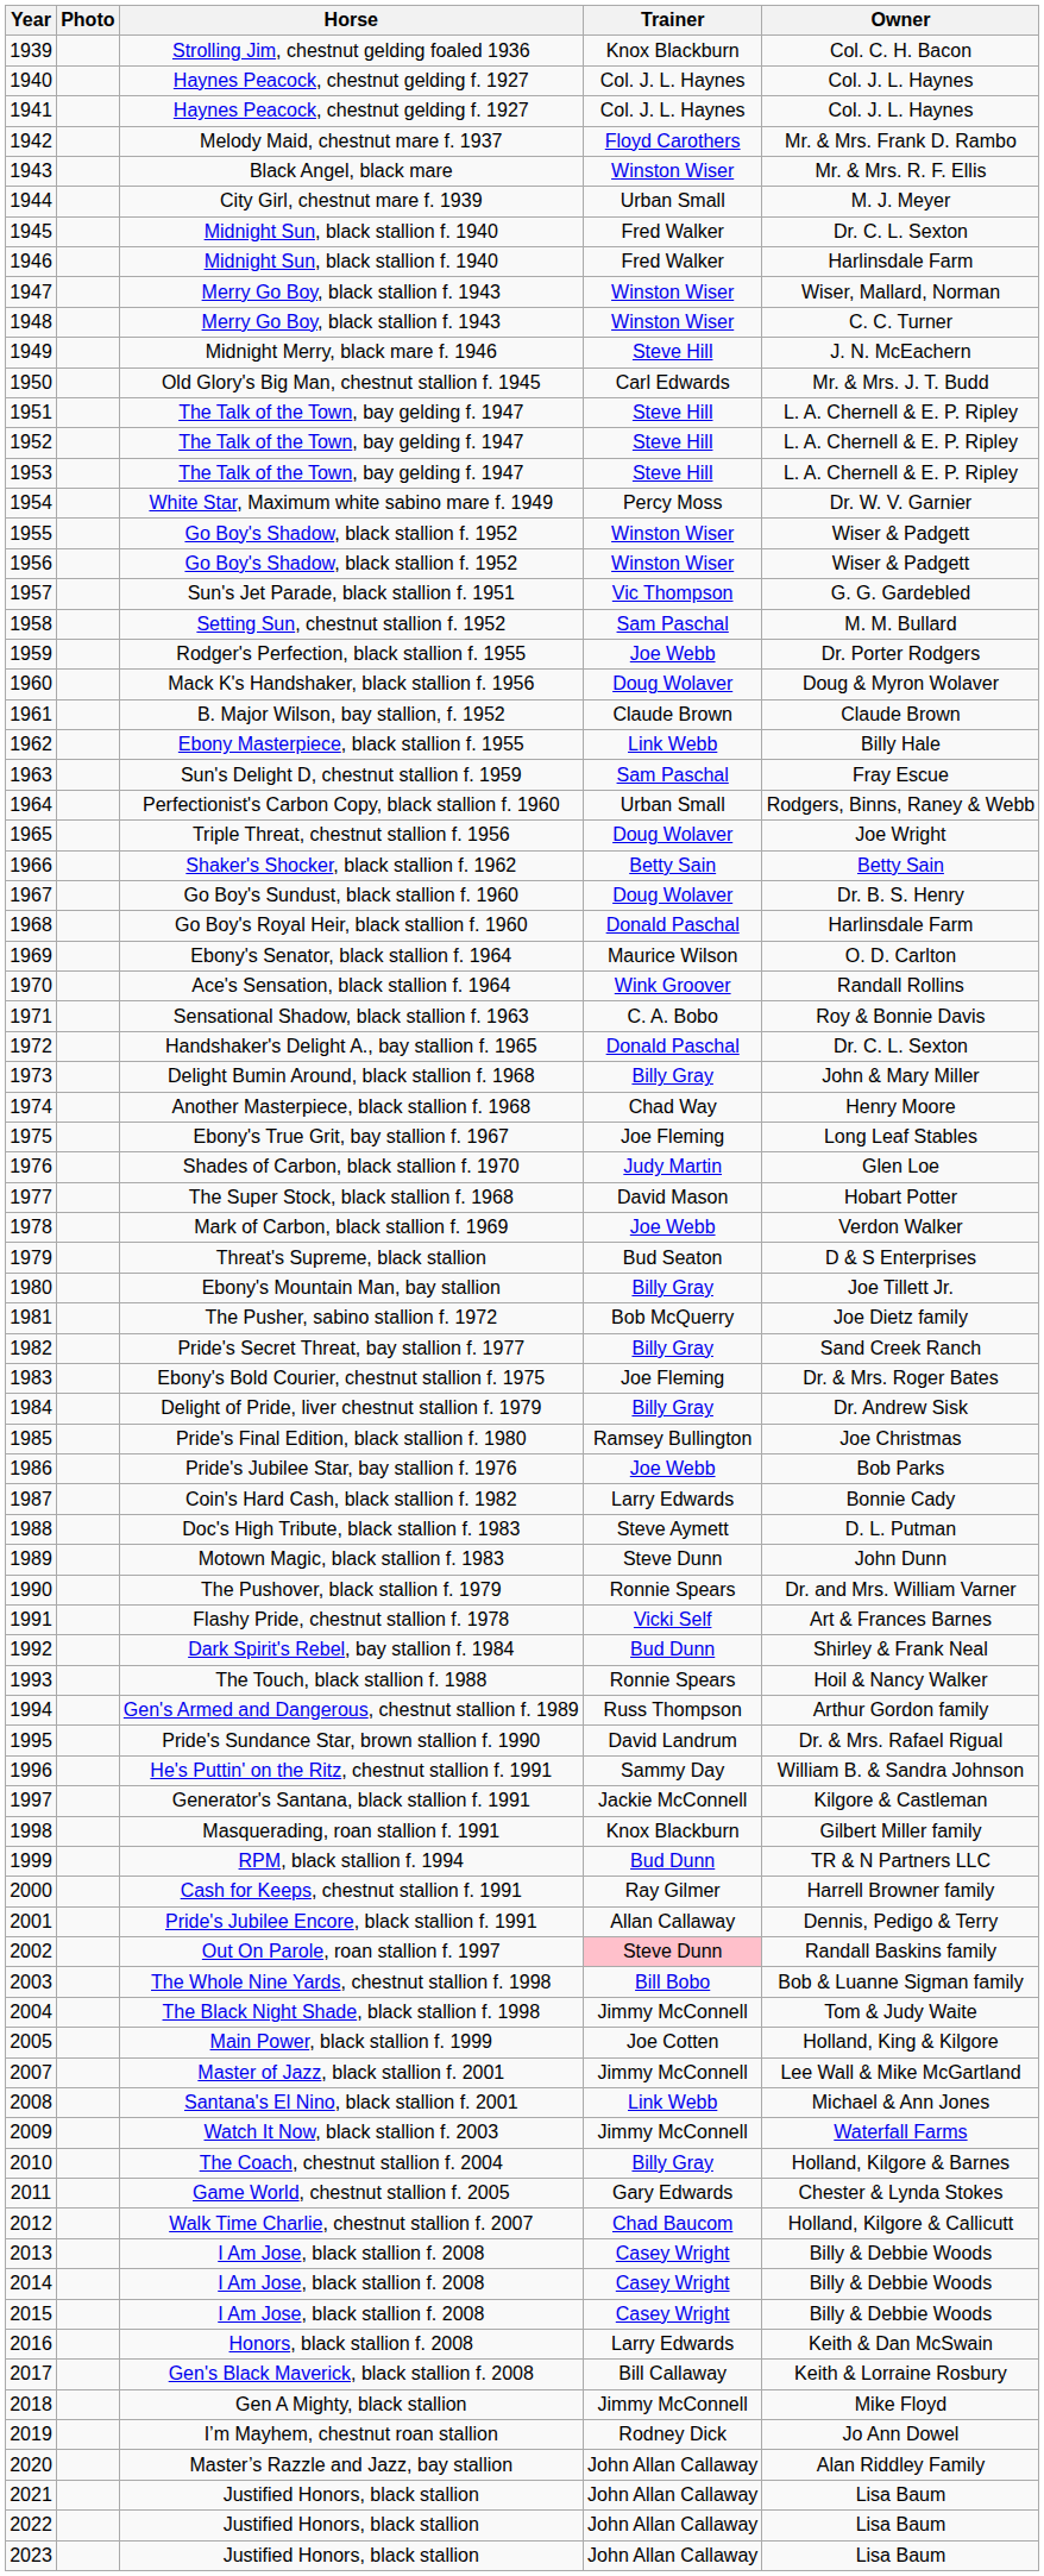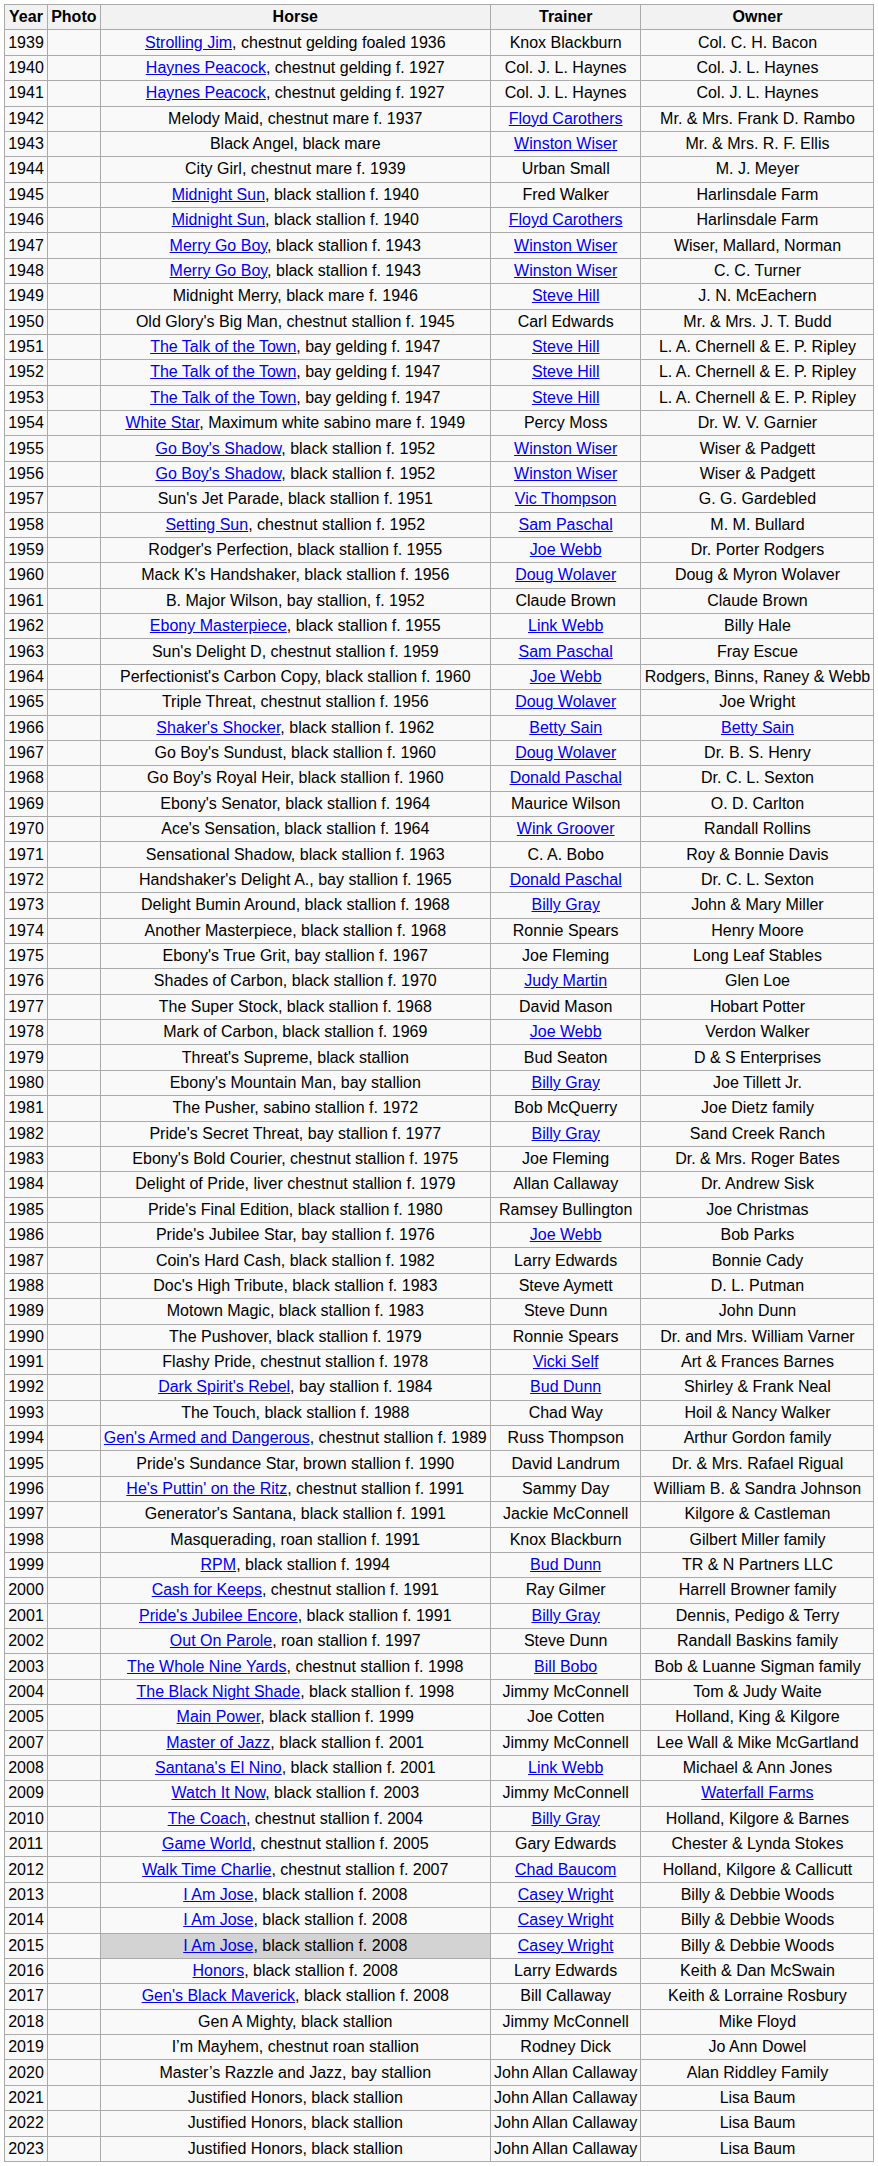 <table class="wikitable" style="text-align:center">
 <tr>
 <th scope="col">Year</th>
 <th scope="col">Photo</th>
 <th scope="col">Horse</th>
 <th scope="col">Trainer</th>
 <th scope="col">Owner</th>
 </tr>
 <tr>
 <td align=center>1939</td>
 <td align = center></td>
 <td align=center><a href='#'>Strolling Jim</a>, chestnut gelding foaled 1936</td>
 <td align = center>Knox Blackburn</td>
 <td align=center>Col. C. H. Bacon</td>
 </tr>
 <tr>
 <td align=center>1940</td>
 <td align = center></td>
 <td align = center><a href='#'>Haynes Peacock</a>, chestnut gelding f. 1927</td>
 <td align = center>Col. J. L. Haynes</td>
 <td align=center>Col. J. L. Haynes</td>
 </tr>
 <tr>
 <td align =center>1941</td>
 <td align = center></td>
 <td align=center><a href='#'>Haynes Peacock</a>, chestnut gelding f. 1927</td>
 <td align = center>Col. J. L. Haynes</td>
 <td align=center>Col. J. L. Haynes</td>
 </tr>
 <tr>
 <td align=center>1942</td>
 <td align = center></td>
 <td align = center>Melody Maid, chestnut mare f. 1937</td>
 <td align = center><a href='#'>Floyd Carothers</a></td>
 <td align =center>Mr. & Mrs. Frank D. Rambo</td>
 </tr>
 <tr>
 <td align = center>1943</td>
 <td align = center></td>
 <td align = center>Black Angel, black mare</td>
 <td align = center><a href='#'>Winston Wiser</a></td>
 <td align = center>Mr. & Mrs. R. F. Ellis</td>
 </tr>
 <tr>
 <td align = center>1944</td>
 <td align = center></td>
 <td align = center>City Girl,  chestnut mare f. 1939</td>
 <td align = center>Urban Small</td>
 <td align = center>M. J. Meyer</td>
 </tr>
 <tr>
 <td align = center>1945</td>
 <td align = center></td>
 <td align = center><a href='#'>Midnight Sun</a>, black stallion f. 1940</td>
 <td align = center>Fred Walker</td>
-<td align = center>Dr. C. L. Sexton</td>
+<td align = center>Harlinsdale Farm</td>
 </tr>
 <tr>
 <td align = center>1946</td>
 <td align = center></td>
 <td align = center><a href='#'>Midnight Sun</a>,  black stallion f. 1940</td>
-<td align = center>Fred Walker</td>
+<td align=center><a href='#'>Floyd Carothers</a></td>
 <td align = center>Harlinsdale Farm</td>
 </tr>
 <tr>
 <td align = center>1947</td>
 <td align = center></td>
 <td align = center><a href='#'>Merry Go Boy</a>, black stallion f. 1943</td>
 <td align = center><a href='#'>Winston Wiser</a></td>
 <td align = center>Wiser, Mallard, Norman</td>
 </tr>
 <tr>
 <td align = center>1948</td>
 <td align = center></td>
 <td align = center><a href='#'>Merry Go Boy</a>, black stallion f. 1943</td>
 <td align = center><a href='#'>Winston Wiser</a></td>
 <td align = center>C. C. Turner</td>
 </tr>
 <tr>
 <td align = center>1949</td>
 <td align = center></td>
 <td align = center>Midnight Merry, black mare f. 1946</td>
 <td align = center><a href='#'>Steve Hill</a></td>
 <td align = center>J. N. McEachern</td>
 </tr>
 <tr>
 <td align = center>1950</td>
 <td align = center></td>
 <td align = center>Old Glory's Big Man, chestnut stallion f. 1945</td>
 <td align = center>Carl Edwards</td>
 <td align = center>Mr. & Mrs. J. T. Budd</td>
 </tr>
 <tr>
 <td align = center>1951</td>
 <td align = center></td>
 <td align = center><a href='#'>The Talk of the Town</a>, bay gelding f. 1947</td>
 <td align = center><a href='#'>Steve Hill</a></td>
 <td align = center>L. A. Chernell & E. P. Ripley</td>
 </tr>
 <tr>
 <td align = center>1952</td>
 <td align= center></td>
 <td align = center><a href='#'>The Talk of the Town</a>, bay gelding f. 1947</td>
 <td align = center><a href='#'>Steve Hill</a></td>
 <td align = center>L. A. Chernell & E. P. Ripley</td>
 </tr>
 <tr>
 <td align = center>1953</td>
 <td align=center></td>
 <td align = center><a href='#'>The Talk of the Town</a>, bay gelding f. 1947</td>
 <td align = center><a href='#'>Steve Hill</a></td>
 <td align = center>L. A. Chernell & E. P. Ripley</td>
 </tr>
 <tr>
 <td align = center>1954</td>
 <td align=center></td>
 <td align = center><a href='#'>White Star</a>,  Maximum white sabino mare f. 1949</td>
 <td align = center>Percy Moss</td>
 <td align = center>Dr. W. V. Garnier</td>
 </tr>
 <tr>
 <td align = center>1955</td>
 <td align=center></td>
 <td align = center><a href='#'>Go Boy's Shadow</a>, black stallion f. 1952</td>
 <td align = center><a href='#'>Winston Wiser</a></td>
 <td align = center>Wiser & Padgett</td>
 </tr>
 <tr>
 <td align = center>1956</td>
 <td align=center></td>
 <td align = center><a href='#'>Go Boy's Shadow</a>, black stallion f. 1952</td>
 <td align = center><a href='#'>Winston Wiser</a></td>
 <td align = center>Wiser & Padgett</td>
 </tr>
 <tr>
 <td align = center>1957</td>
 <td align=center></td>
 <td align = center>Sun's Jet Parade, black stallion f. 1951</td>
 <td align = center><a href='#'>Vic Thompson</a></td>
 <td align = center>G. G. Gardebled</td>
 </tr>
 <tr>
 <td align = center>1958</td>
 <td align=center></td>
 <td align = center><a href='#'>Setting Sun</a>, chestnut stallion f. 1952</td>
 <td align = center><a href='#'>Sam Paschal</a></td>
 <td align = center>M. M. Bullard</td>
 </tr>
 <tr>
 <td align = center>1959</td>
 <td align=center></td>
 <td align = center>Rodger's Perfection, black stallion f. 1955</td>
 <td align = center><a href='#'>Joe Webb</a></td>
 <td align = center>Dr. Porter Rodgers</td>
 </tr>
 <tr>
 <td align = center>1960</td>
 <td align=center></td>
 <td align = center>Mack K's Handshaker, black stallion f. 1956</td>
 <td align = center><a href='#'>Doug Wolaver</a></td>
 <td align = center>Doug & Myron Wolaver</td>
 </tr>
 <tr>
 <td align = center>1961</td>
 <td align= center></td>
 <td align = center>B. Major Wilson, bay stallion, f. 1952</td>
 <td align = center>Claude Brown</td>
 <td align = center>Claude Brown</td>
 </tr>
 <tr>
 <td align = center>1962</td>
 <td align=center></td>
 <td align = center><a href='#'>Ebony Masterpiece</a>,  black stallion f. 1955</td>
 <td align = center><a href='#'>Link Webb</a></td>
 <td align = center>Billy Hale</td>
 </tr>
 <tr>
 <td align = center>1963</td>
 <td align=center></td>
 <td align = center>Sun's Delight D, chestnut stallion f. 1959</td>
 <td align = center><a href='#'>Sam Paschal</a></td>
 <td align = center>Fray Escue</td>
 </tr>
 <tr>
 <td align = center>1964</td>
 <td align=center></td>
 <td align = center>Perfectionist's Carbon Copy, black stallion f. 1960</td>
-<td align = center>Urban Small</td>
+<td align = center><a href='#'>Joe Webb</a></td>
 <td align = center>Rodgers, Binns, Raney & Webb</td>
 </tr>
 <tr>
 <td align = center>1965</td>
 <td align=center></td>
 <td align = center>Triple Threat, chestnut stallion f. 1956</td>
 <td align = center><a href='#'>Doug Wolaver</a></td>
 <td align = center>Joe Wright</td>
 </tr>
 <tr>
 <td align = center>1966</td>
 <td align=center></td>
 <td align = center><a href='#'>Shaker's Shocker</a>,  black stallion f. 1962</td>
 <td align = center><a href='#'>Betty Sain</a></td>
 <td align = center><a href='#'>Betty Sain</a></td>
 </tr>
 <tr>
 <td align = center>1967</td>
 <td align=center></td>
 <td align = center>Go Boy's Sundust, black stallion f. 1960</td>
 <td align = center><a href='#'>Doug Wolaver</a></td>
 <td align = center>Dr. B. S. Henry</td>
 </tr>
 <tr>
 <td align = center>1968</td>
 <td align=center></td>
 <td align = center>Go Boy's Royal Heir, black stallion f. 1960</td>
 <td align = center><a href='#'>Donald Paschal</a></td>
-<td align = center>Harlinsdale Farm</td>
+<td align = center>Dr. C. L. Sexton</td>
 </tr>
 <tr>
 <td align = center>1969</td>
 <td align=center></td>
 <td align = center>Ebony's Senator, black stallion f. 1964</td>
 <td align = center>Maurice Wilson</td>
 <td align = center>O. D. Carlton</td>
 </tr>
 <tr>
 <td align = center>1970</td>
 <td align = center></td>
 <td align = center>Ace's Sensation, black stallion f. 1964</td>
 <td align = center><a href='#'>Wink Groover</a></td>
 <td align = center>Randall Rollins</td>
 </tr>
 <tr>
 <td align = center>1971</td>
 <td align=center></td>
 <td align = center>Sensational Shadow, black stallion f. 1963</td>
 <td align = center>C. A. Bobo</td>
 <td align = center>Roy & Bonnie Davis</td>
 </tr>
 <tr>
 <td align = center>1972</td>
 <td align=center></td>
 <td align = center>Handshaker's Delight A., bay stallion f. 1965</td>
 <td align = center><a href='#'>Donald Paschal</a></td>
 <td align = center>Dr. C. L. Sexton</td>
 </tr>
 <tr>
 <td align = center>1973</td>
 <td align=center></td>
 <td align = center>Delight Bumin Around, black stallion f. 1968</td>
 <td align = center><a href='#'>Billy Gray</a></td>
 <td align = center>John & Mary Miller</td>
 </tr>
 <tr>
 <td align = center>1974</td>
 <td align = center></td>
 <td align = center>Another Masterpiece, black stallion f. 1968</td>
-<td align = center>Chad Way</td>
+<td align = center>Ronnie Spears</td>
 <td align = center>Henry Moore</td>
 </tr>
 <tr>
 <td align = center>1975</td>
 <td align = center></td>
 <td align = center>Ebony's True Grit, bay stallion f. 1967</td>
 <td align = center>Joe Fleming</td>
 <td align = center>Long Leaf Stables</td>
 </tr>
 <tr>
 <td align = center>1976</td>
 <td align = center></td>
 <td align = center>Shades of Carbon, black stallion f. 1970</td>
 <td align = center><a href='#'>Judy Martin</a></td>
 <td align = center>Glen Loe</td>
 </tr>
 <tr>
 <td align = center>1977</td>
 <td align = center></td>
 <td align = center>The Super Stock, black stallion f. 1968</td>
 <td align = center>David Mason</td>
 <td align = center>Hobart Potter</td>
 </tr>
 <tr>
 <td align = center>1978</td>
 <td align = center></td>
 <td align = center>Mark of Carbon, black stallion f. 1969</td>
 <td align = center><a href='#'>Joe Webb</a></td>
 <td align = center>Verdon Walker</td>
 </tr>
 <tr>
 <td align = center>1979</td>
 <td align = center></td>
 <td align = center>Threat's Supreme, black stallion</td>
 <td align = center>Bud Seaton</td>
 <td align = center>D & S Enterprises</td>
 </tr>
 <tr>
 <td align = center>1980</td>
 <td align = center></td>
 <td align = center>Ebony's Mountain Man, bay stallion</td>
 <td align = center><a href='#'>Billy Gray</a></td>
 <td align = center>Joe Tillett Jr.</td>
 </tr>
 <tr>
 <td align = center>1981</td>
 <td align = center></td>
 <td align = center>The Pusher, sabino stallion f. 1972</td>
 <td align = center>Bob McQuerry</td>
 <td align = center>Joe Dietz family</td>
 </tr>
 <tr>
 <td align = center>1982</td>
 <td align = center></td>
 <td align = center>Pride's Secret Threat, bay stallion f. 1977</td>
 <td align = center><a href='#'>Billy Gray</a></td>
 <td align = center>Sand Creek Ranch</td>
 </tr>
 <tr>
 <td align = center>1983</td>
 <td align = center></td>
 <td align = center>Ebony's Bold Courier, chestnut stallion f. 1975</td>
 <td align = center>Joe Fleming</td>
 <td align = center>Dr. & Mrs. Roger Bates</td>
 </tr>
 <tr>
 <td align = center>1984</td>
 <td align = center></td>
 <td align = center>Delight of Pride, liver chestnut stallion f. 1979</td>
-<td align = center><a href='#'>Billy Gray</a></td>
+<td align = center>Allan Callaway</td>
 <td align = center>Dr. Andrew Sisk</td>
 </tr>
 <tr>
 <td align = center>1985</td>
 <td align = center></td>
 <td align = center>Pride's Final Edition, black stallion f. 1980</td>
 <td align = center>Ramsey Bullington</td>
 <td align = center>Joe Christmas</td>
 </tr>
 <tr>
 <td align = center>1986</td>
 <td align = center></td>
 <td align = center>Pride's Jubilee Star, bay stallion f. 1976</td>
 <td align = center><a href='#'>Joe Webb</a></td>
 <td align = center>Bob Parks</td>
 </tr>
 <tr>
 <td align = center>1987</td>
 <td align = center></td>
 <td align = center>Coin's Hard Cash, black stallion f. 1982</td>
 <td align = center>Larry Edwards</td>
 <td align = center>Bonnie Cady</td>
 </tr>
 <tr>
 <td align = center>1988</td>
 <td align = center></td>
 <td align = center>Doc's High Tribute, black stallion f. 1983</td>
 <td align = center>Steve Aymett</td>
 <td align = center>D. L. Putman</td>
 </tr>
 <tr>
 <td align = center>1989</td>
 <td align=center></td>
 <td align = center>Motown Magic, black stallion f. 1983</td>
 <td align = center>Steve Dunn</td>
 <td align = center>John Dunn</td>
 </tr>
 <tr>
 <td align = center>1990</td>
 <td align = center></td>
 <td align = center>The Pushover, black stallion f. 1979</td>
 <td align = center>Ronnie Spears</td>
 <td align = center>Dr. and Mrs. William Varner</td>
 </tr>
 <tr>
 <td align = center>1991</td>
 <td align = center></td>
 <td align = center>Flashy Pride, chestnut stallion f. 1978</td>
 <td align = center><a href='#'>Vicki Self</a></td>
 <td align = center>Art & Frances Barnes</td>
 </tr>
 <tr>
 <td align = center>1992</td>
 <td align = center></td>
 <td align = center><a href='#'>Dark Spirit's Rebel</a>, bay stallion f. 1984</td>
 <td align = center><a href='#'>Bud Dunn</a></td>
 <td align = center>Shirley & Frank Neal</td>
 </tr>
 <tr>
 <td align = center>1993</td>
 <td align = center></td>
 <td align = center>The Touch, black stallion f. 1988</td>
-<td align = center>Ronnie Spears</td>
+<td align = center>Chad Way</td>
 <td align = center>Hoil & Nancy Walker</td>
 </tr>
 <tr>
 <td align = center>1994</td>
 <td align = center></td>
 <td align = center><a href='#'>Gen's Armed and Dangerous</a>, chestnut stallion f. 1989</td>
 <td align = center>Russ Thompson</td>
 <td align = center>Arthur Gordon family</td>
 </tr>
 <tr>
 <td align = center>1995</td>
 <td align = center></td>
 <td align = center>Pride's Sundance Star, brown stallion f. 1990</td>
 <td align = center>David Landrum</td>
 <td align = center>Dr. & Mrs. Rafael Rigual</td>
 </tr>
 <tr>
 <td align = center>1996</td>
 <td align = center></td>
 <td align = center><a href='#'>He's Puttin' on the Ritz</a>,  chestnut stallion f. 1991</td>
 <td align = center>Sammy Day</td>
 <td align = center>William B. & Sandra Johnson</td>
 </tr>
 <tr>
 <td align = center>1997</td>
 <td align = center></td>
 <td align = center>Generator's Santana, black stallion f. 1991</td>
 <td align = center>Jackie McConnell</td>
 <td align = center>Kilgore & Castleman</td>
 </tr>
 <tr>
 <td align = center>1998</td>
 <td align = center></td>
 <td align = center>Masquerading, roan stallion f. 1991</td>
 <td align = center>Knox Blackburn</td>
 <td align = center>Gilbert Miller family</td>
 </tr>
 <tr>
 <td align = center>1999</td>
 <td align = center></td>
 <td align = center><a href='#'>RPM</a>,  black stallion f. 1994</td>
 <td align = center><a href='#'>Bud Dunn</a></td>
 <td align = center>TR & N Partners LLC</td>
 </tr>
 <tr>
 <td align = center>2000</td>
 <td align = center></td>
 <td align = center><a href='#'>Cash for Keeps</a>,  chestnut stallion f. 1991</td>
 <td align = center>Ray Gilmer</td>
 <td align = center>Harrell Browner family</td>
 </tr>
 <tr>
 <td align = center>2001</td>
 <td align = center></td>
 <td align = center><a href='#'>Pride's Jubilee Encore</a>, black stallion f. 1991</td>
-<td align = center>Allan Callaway</td>
+<td align = center><a href='#'>Billy Gray</a></td>
 <td align = center>Dennis, Pedigo & Terry</td>
 </tr>
 <tr>
 <td align = center>2002</td>
 <td align = center></td>
 <td align = center><a href='#'>Out On Parole</a>, roan stallion f. 1997</td>
-<td align = center style="background: pink;">Steve Dunn</td>
+<td align = center>Steve Dunn</td>
 <td align = center>Randall Baskins family</td>
 </tr>
 <tr>
 <td align = center>2003</td>
 <td align = center></td>
 <td align = center><a href='#'>The Whole Nine Yards</a>, chestnut stallion f. 1998</td>
 <td align = center><a href='#'>Bill Bobo</a></td>
 <td align = center>Bob & Luanne Sigman family</td>
 </tr>
 <tr>
 <td align = center>2004</td>
 <td align = center></td>
 <td align = center><a href='#'>The Black Night Shade</a>, black stallion f. 1998</td>
 <td align = center>Jimmy McConnell</td>
 <td align = center>Tom & Judy Waite</td>
 </tr>
 <tr>
 <td align = center>2005</td>
 <td align = center></td>
 <td align = center><a href='#'>Main Power</a>, black stallion f. 1999</td>
 <td align = center>Joe Cotten</td>
 <td align = center>Holland, King & Kilgore</td>
 </tr>
 <tr>
 <td align = center>2007</td>
 <td align = center></td>
 <td align = center><a href='#'>Master of Jazz</a>, black stallion f. 2001</td>
 <td align = center>Jimmy McConnell</td>
 <td align = center>Lee Wall & Mike McGartland</td>
 </tr>
 <tr>
 <td align = center>2008</td>
 <td align = center></td>
 <td align = center><a href='#'>Santana's El Nino</a>, black stallion f. 2001</td>
 <td align = center><a href='#'>Link Webb</a></td>
 <td align = center>Michael & Ann Jones</td>
 </tr>
 <tr>
 <td align = center>2009</td>
 <td align = center></td>
 <td align = center><a href='#'>Watch It Now</a>, black stallion f. 2003</td>
 <td align = center>Jimmy McConnell</td>
 <td align = center><a href='#'>Waterfall Farms</a></td>
 </tr>
 <tr>
 <td align = center>2010</td>
 <td align = center></td>
 <td align = center><a href='#'>The Coach</a>, chestnut stallion f. 2004</td>
 <td align = center><a href='#'>Billy Gray</a></td>
 <td align = center>Holland, Kilgore & Barnes</td>
 </tr>
 <tr>
 <td align = center>2011</td>
 <td align = center></td>
 <td align = center><a href='#'>Game World</a>, chestnut stallion f. 2005</td>
 <td align = center>Gary Edwards</td>
 <td align = center>Chester & Lynda Stokes</td>
 </tr>
 <tr>
 <td align = center>2012</td>
 <td align = center></td>
 <td align = center><a href='#'>Walk Time Charlie</a>, chestnut stallion f. 2007</td>
 <td align = center><a href='#'>Chad Baucom</a></td>
 <td align = center>Holland, Kilgore & Callicutt</td>
 </tr>
 <tr>
 <td align = center>2013</td>
 <td align = center></td>
 <td align = center><a href='#'>I Am Jose</a>, black stallion f. 2008</td>
 <td align = center><a href='#'>Casey Wright</a></td>
 <td align = center>Billy & Debbie Woods</td>
 </tr>
 <tr>
 <td align = center>2014</td>
 <td align = center></td>
 <td align = center><a href='#'>I Am Jose</a>, black stallion f. 2008</td>
 <td align = center><a href='#'>Casey Wright</a></td>
 <td align = center>Billy & Debbie Woods</td>
 </tr>
 <tr>
 <td align = center>2015</td>
 <td align = center></td>
-<td align = center><a href='#'>I Am Jose</a>, black stallion f. 2008</td>
+<td align = center style="background: lightgrey;"><a href='#'>I Am Jose</a>, black stallion f. 2008</td>
 <td align = center><a href='#'>Casey Wright</a></td>
 <td align = center>Billy & Debbie Woods</td>
 </tr>
 <tr>
 <td align = center>2016</td>
 <td align = center></td>
 <td align = center><a href='#'>Honors</a>, black stallion f. 2008</td>
 <td align = center>Larry Edwards</td>
 <td align = center>Keith & Dan McSwain</td>
 </tr>
 <tr>
 <td align = center>2017</td>
 <td align = center></td>
 <td align = center><a href='#'>Gen's Black Maverick</a>,  black stallion f. 2008</td>
 <td align = center>Bill Callaway</td>
 <td align = center>Keith & Lorraine Rosbury </td>
 </tr>
 <tr>
 <td>2018</td>
 <td></td>
 <td>Gen A Mighty, black stallion</td>
 <td>Jimmy McConnell</td>
 <td>Mike Floyd</td>
 </tr>
 <tr>
 <td>2019</td>
 <td></td>
 <td>I’m Mayhem, chestnut roan stallion</td>
 <td>Rodney Dick</td>
 <td>Jo Ann Dowel</td>
 </tr>
 <tr>
 <td>2020</td>
 <td></td>
 <td>Master’s Razzle and Jazz, bay stallion</td>
 <td>John Allan Callaway</td>
 <td>Alan Riddley Family</td>
 </tr>
 <tr>
 <td>2021</td>
 <td></td>
 <td>Justified Honors, black stallion</td>
 <td>John Allan Callaway</td>
 <td>Lisa Baum</td>
 </tr>
 <tr>
 <td>2022</td>
 <td></td>
 <td>Justified Honors, black stallion</td>
 <td>John Allan Callaway</td>
 <td>Lisa Baum</td>
 </tr>
 <tr>
 <td>2023</td>
 <td></td>
 <td>Justified Honors, black stallion</td>
 <td>John Allan Callaway</td>
 <td>Lisa Baum</td>
 </tr>
 </table>
